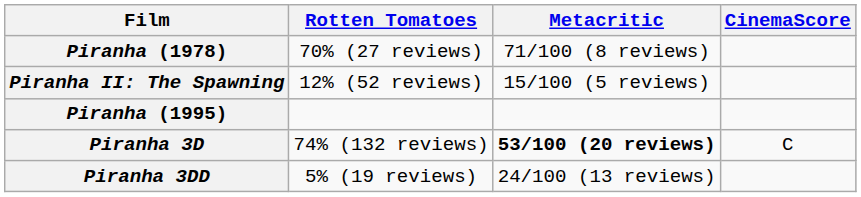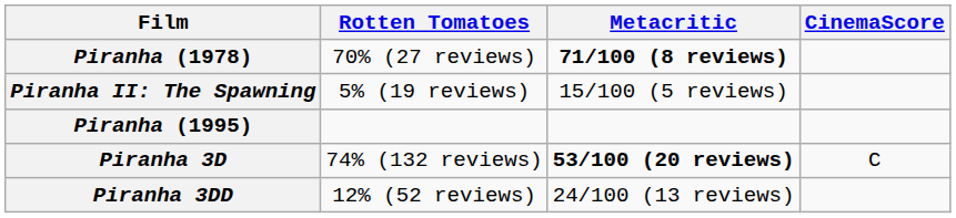 <table class="wikitable plainrowheaders" style="text-align:center;">
 <tr>
 <th>Film</th>
 <th><a href='#'>Rotten Tomatoes</a></th>
 <th><a href='#'>Metacritic</a></th>
 <th><a href='#'>CinemaScore</a></th>
 </tr>
 <tr>
 <th scope="row"><em>Piranha</em> (1978)</th>
 <td>70% (27 reviews)</td>
-<td>71/100 (8 reviews)</td>
+<td><strong>71/100 (8 reviews)</strong></td>
 <td></td>
 </tr>
 <tr>
 <th scope="row"><em>Piranha II: The Spawning</em></th>
-<td>12% (52 reviews)</td>
+<td>5% (19 reviews)</td>
 <td>15/100 (5 reviews)</td>
 <td></td>
 </tr>
 <tr>
 <th scope="row"><em>Piranha</em> (1995)</th>
 <td></td>
 <td></td>
 <td></td>
 </tr>
 <tr>
 <th scope="row"><em>Piranha 3D</em></th>
 <td>74% (132 reviews)</td>
 <td><strong>53/100 (20 reviews)</strong></td>
 <td>C</td>
 </tr>
 <tr>
 <th scope="row"><em>Piranha 3DD</em></th>
-<td>5% (19 reviews)</td>
+<td>12% (52 reviews)</td>
 <td>24/100 (13 reviews)</td>
 <td></td>
 </tr>
 </table>
